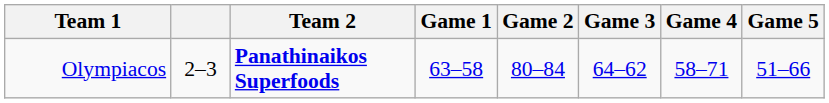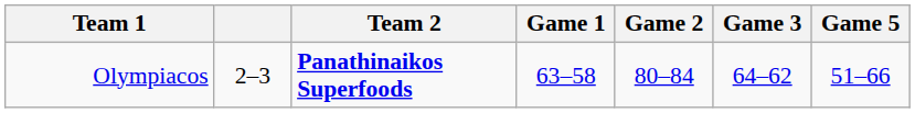 <table class=wikitable style="text-align:center">
 <tr>
 <th width=200>Team 1</th>
 <th width=80></th>
 <th width=200>Team 2</th>
 <th width=80>Game 1</th>
 <th width=80>Game 2</th>
 <th width=80>Game 3</th>
-<th width=80>Game 4</th>
 <th width=80>Game 5</th>
 </tr>
 <tr>
 <td align=right><a href='#'>Olympiacos</a></td>
 <td>2–3</td>
 <td align=left><strong><a href='#'>Panathinaikos Superfoods</a></strong></td>
 <td><a href='#'>63–58</a></td>
 <td><a href='#'>80–84</a></td>
 <td><a href='#'>64–62</a></td>
-<td><a href='#'>58–71</a></td>
 <td><a href='#'>51–66</a></td>
 </tr>
 </table>
